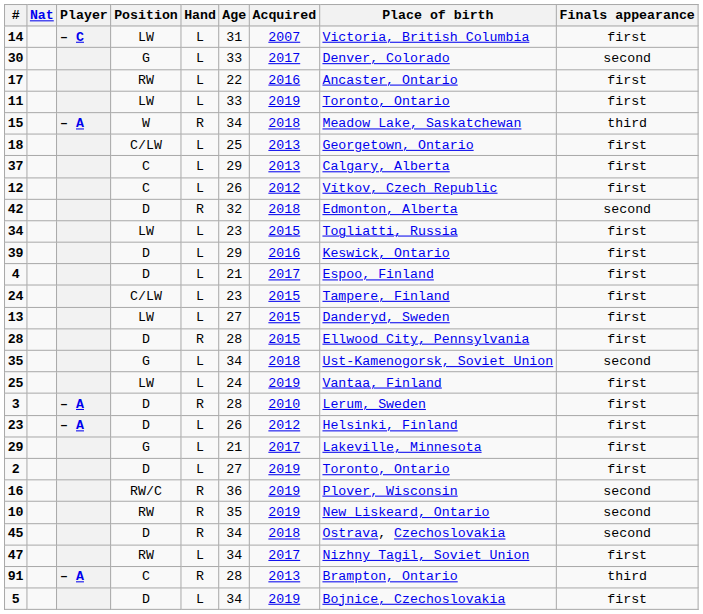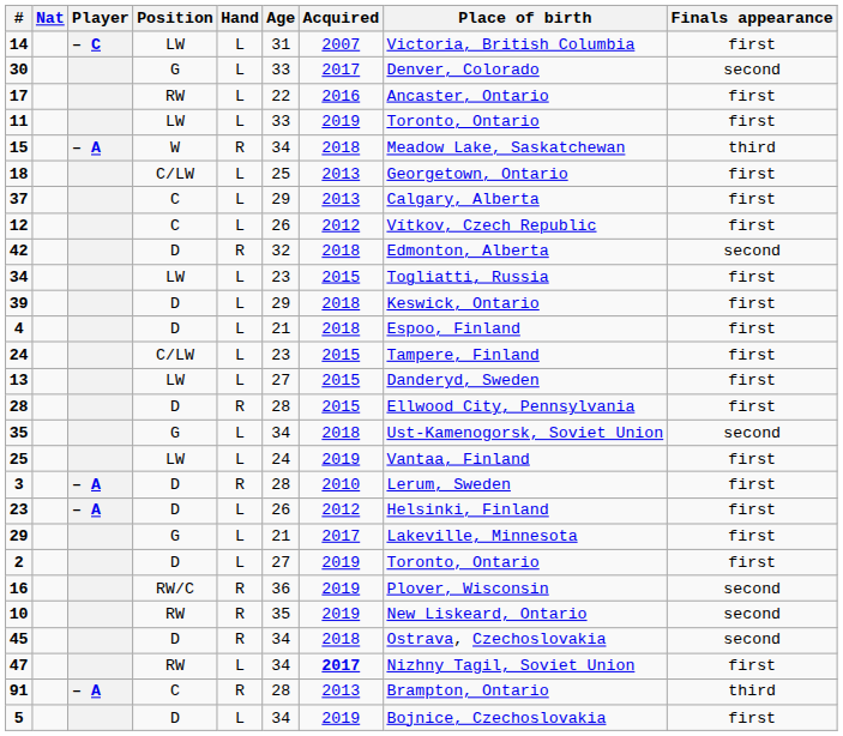 <table class="sortable wikitable plainrowheaders" style="text-align:center;">
 <tr style="background:#ddd;">
 <th scope="col">#</th>
 <th scope="col"><a href='#'>Nat</a></th>
 <th scope="col">Player</th>
 <th scope="col">Position</th>
 <th scope="col">Hand</th>
 <th scope="col">Age</th>
 <th scope="col">Acquired</th>
 <th scope="col" class="unsortable">Place of birth</th>
 <th scope="col" class="unsortable">Finals appearance</th>
 </tr>
 <tr>
 <td><strong>14</strong></td>
 <td></td>
 <th scope="row" style="text-align:left;"> – <strong><a href='#'>C</a></strong></th>
 <td>LW</td>
 <td>L</td>
 <td>31</td>
 <td><a href='#'>2007</a></td>
 <td style="text-align:left;"><a href='#'>Victoria, British Columbia</a></td>
 <td>first</td>
 </tr>
 <tr>
 <td><strong>30</strong></td>
 <td></td>
 <th scope="row" style="text-align:left;"></th>
 <td>G</td>
 <td>L</td>
 <td>33</td>
 <td><a href='#'>2017</a></td>
 <td style="text-align:left;"><a href='#'>Denver, Colorado</a></td>
 <td>second </td>
 </tr>
 <tr>
 <td><strong>17</strong></td>
 <td></td>
 <th scope="row" style="text-align:left;"></th>
 <td>RW</td>
 <td>L</td>
 <td>22</td>
 <td><a href='#'>2016</a></td>
 <td style="text-align:left;"><a href='#'>Ancaster, Ontario</a></td>
 <td>first</td>
 </tr>
 <tr>
 <td><strong>11</strong></td>
 <td></td>
 <th scope="row" style="text-align:left;"></th>
 <td>LW</td>
 <td>L</td>
 <td>33</td>
 <td><a href='#'>2019</a></td>
 <td style="text-align:left;"><a href='#'>Toronto, Ontario</a></td>
 <td>first</td>
 </tr>
 <tr>
 <td><strong>15</strong></td>
 <td></td>
 <th scope="row" style="text-align:left;"> – <strong><a href='#'>A</a></strong></th>
 <td>W</td>
 <td>R</td>
 <td>34</td>
 <td><a href='#'>2018</a></td>
 <td style="text-align:left;"><a href='#'>Meadow Lake, Saskatchewan</a></td>
 <td>third </td>
 </tr>
 <tr>
 <td><strong>18</strong></td>
 <td></td>
 <th scope="row" style="text-align:left;"></th>
 <td>C/LW</td>
 <td>L</td>
 <td>25</td>
 <td><a href='#'>2013</a></td>
 <td style="text-align:left;"><a href='#'>Georgetown, Ontario</a></td>
 <td>first</td>
 </tr>
 <tr>
 <td><strong>37</strong></td>
 <td></td>
 <th scope="row" style="text-align:left;"></th>
 <td>C</td>
 <td>L</td>
 <td>29</td>
 <td><a href='#'>2013</a></td>
 <td style="text-align:left;"><a href='#'>Calgary, Alberta</a></td>
 <td>first</td>
 </tr>
 <tr>
 <td><strong>12</strong></td>
 <td></td>
 <th scope="row" style="text-align:left;"></th>
 <td>C</td>
 <td>L</td>
 <td>26</td>
 <td><a href='#'>2012</a></td>
 <td style="text-align:left;"><a href='#'>Vítkov, Czech Republic</a></td>
 <td>first</td>
 </tr>
 <tr>
 <td><strong>42</strong></td>
 <td></td>
 <th scope="row" style="text-align:left;"></th>
 <td>D</td>
 <td>R</td>
 <td>32</td>
 <td><a href='#'>2018</a></td>
 <td style="text-align:left;"><a href='#'>Edmonton, Alberta</a></td>
 <td>second </td>
 </tr>
 <tr>
 <td><strong>34</strong></td>
 <td></td>
 <th scope="row" style="text-align:left;"></th>
 <td>LW</td>
 <td>L</td>
 <td>23</td>
 <td><a href='#'>2015</a></td>
 <td style="text-align:left;"><a href='#'>Togliatti, Russia</a></td>
 <td>first</td>
 </tr>
 <tr>
 <td><strong>39</strong></td>
 <td></td>
 <th scope="row" style="text-align:left;"></th>
 <td>D</td>
 <td>L</td>
 <td>29</td>
-<td><a href='#'>2016</a></td>
+<td><a href='#'>2018</a></td>
 <td style="text-align:left;"><a href='#'>Keswick, Ontario</a></td>
 <td>first</td>
 </tr>
 <tr>
 <td><strong>4</strong></td>
 <td></td>
 <th scope="row" style="text-align:left;"></th>
 <td>D</td>
 <td>L</td>
 <td>21</td>
-<td><a href='#'>2017</a></td>
+<td><a href='#'>2018</a></td>
 <td style="text-align:left;"><a href='#'>Espoo, Finland</a></td>
 <td>first</td>
 </tr>
 <tr>
 <td><strong>24</strong></td>
 <td></td>
 <th scope="row" style="text-align:left;"></th>
 <td>C/LW</td>
 <td>L</td>
 <td>23</td>
 <td><a href='#'>2015</a></td>
 <td style="text-align:left;"><a href='#'>Tampere, Finland</a></td>
 <td>first</td>
 </tr>
 <tr>
 <td><strong>13</strong></td>
 <td></td>
 <th scope="row" style="text-align:left;"></th>
 <td>LW</td>
 <td>L</td>
 <td>27</td>
 <td><a href='#'>2015</a></td>
 <td style="text-align:left;"><a href='#'>Danderyd, Sweden</a></td>
 <td>first</td>
 </tr>
 <tr>
 <td><strong>28</strong></td>
 <td></td>
 <th scope="row" style="text-align:left;"></th>
 <td>D</td>
 <td>R</td>
 <td>28</td>
 <td><a href='#'>2015</a></td>
 <td style="text-align:left;"><a href='#'>Ellwood City, Pennsylvania</a></td>
 <td>first</td>
 </tr>
 <tr>
 <td><strong>35</strong></td>
 <td></td>
 <th scope="row" style="text-align:left;"></th>
 <td>G</td>
 <td>L</td>
 <td>34</td>
 <td><a href='#'>2018</a></td>
 <td style="text-align:left;"><a href='#'>Ust-Kamenogorsk, Soviet Union</a></td>
 <td>second </td>
 </tr>
 <tr>
 <td><strong>25</strong></td>
 <td></td>
 <th scope="row" style="text-align:left;"></th>
 <td>LW</td>
 <td>L</td>
 <td>24</td>
 <td><a href='#'>2019</a></td>
 <td style="text-align:left;"><a href='#'>Vantaa, Finland</a></td>
 <td>first</td>
 </tr>
 <tr>
 <td><strong>3</strong></td>
 <td></td>
 <th scope="row" style="text-align:left;"> – <strong><a href='#'>A</a></strong></th>
 <td>D</td>
 <td>R</td>
 <td>28</td>
 <td><a href='#'>2010</a></td>
 <td style="text-align:left;"><a href='#'>Lerum, Sweden</a></td>
 <td>first</td>
 </tr>
 <tr>
 <td><strong>23</strong></td>
 <td></td>
 <th scope="row" style="text-align:left;"> – <strong><a href='#'>A</a></strong></th>
 <td>D</td>
 <td>L</td>
 <td>26</td>
 <td><a href='#'>2012</a></td>
 <td style="text-align:left;"><a href='#'>Helsinki, Finland</a></td>
 <td>first</td>
 </tr>
 <tr>
 <td><strong>29</strong></td>
 <td></td>
 <th scope="row" style="text-align:left;"></th>
 <td>G</td>
 <td>L</td>
 <td>21</td>
 <td><a href='#'>2017</a></td>
 <td style="text-align:left;"><a href='#'>Lakeville, Minnesota</a></td>
 <td>first</td>
 </tr>
 <tr>
 <td><strong>2</strong></td>
 <td></td>
 <th scope="row" style="text-align:left;"></th>
 <td>D</td>
 <td>L</td>
 <td>27</td>
 <td><a href='#'>2019</a></td>
 <td style="text-align:left;"><a href='#'>Toronto, Ontario</a></td>
 <td>first</td>
 </tr>
 <tr>
 <td><strong>16</strong></td>
 <td></td>
 <th scope="row" style="text-align:left;"></th>
 <td>RW/C</td>
 <td>R</td>
 <td>36</td>
 <td><a href='#'>2019</a></td>
 <td style="text-align:left;"><a href='#'>Plover, Wisconsin</a></td>
 <td>second </td>
 </tr>
 <tr>
 <td><strong>10</strong></td>
 <td></td>
 <th scope="row" style="text-align:left;"></th>
 <td>RW</td>
 <td>R</td>
 <td>35</td>
 <td><a href='#'>2019</a></td>
 <td style="text-align:left;"><a href='#'>New Liskeard, Ontario</a></td>
 <td>second </td>
 </tr>
 <tr>
 <td><strong>45</strong></td>
 <td></td>
 <th scope="row" style="text-align:left;"></th>
 <td>D</td>
 <td>R</td>
 <td>34</td>
 <td><a href='#'>2018</a></td>
 <td style="text-align:left;"><a href='#'>Ostrava</a>, <a href='#'>Czechoslovakia</a></td>
 <td>second </td>
 </tr>
 <tr>
 <td><strong>47</strong></td>
 <td></td>
 <th scope="row" style="text-align:left;"></th>
 <td>RW</td>
 <td>L</td>
 <td>34</td>
-<td><a href='#'>2017</a></td>
+<td><strong><a href='#'>2017</a></strong></td>
 <td style="text-align:left;"><a href='#'>Nizhny Tagil, Soviet Union</a></td>
 <td>first<br></td>
 </tr>
 <tr>
 <td><strong>91</strong></td>
 <td></td>
 <th scope="row" style="text-align:left;"> – <strong><a href='#'>A</a></strong></th>
 <td>C</td>
 <td>R</td>
 <td>28</td>
 <td><a href='#'>2013</a></td>
 <td style="text-align:left;"><a href='#'>Brampton, Ontario</a></td>
 <td>third </td>
 </tr>
 <tr>
 <td><strong>5</strong></td>
 <td></td>
 <th scope="row" style="text-align:left;"></th>
 <td>D</td>
 <td>L</td>
 <td>34</td>
 <td><a href='#'>2019</a></td>
 <td style="text-align:left;"><a href='#'>Bojnice, Czechoslovakia</a></td>
 <td>first</td>
 </tr>
 </table>
